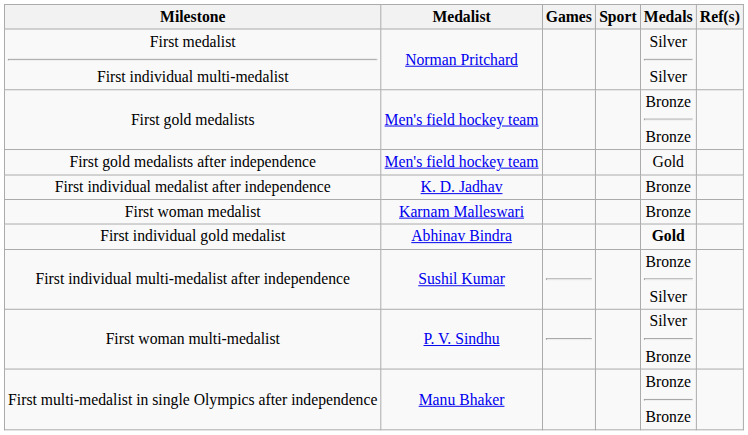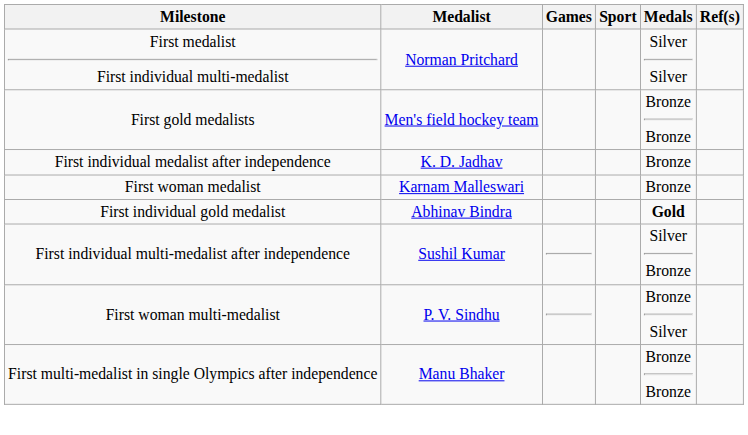 <table class="wikitable" style="text-align:center;">
 <tr>
 <th>Milestone</th>
 <th>Medalist</th>
 <th>Games</th>
 <th>Sport</th>
 <th>Medals</th>
 <th>Ref(s)</th>
 </tr>
 <tr>
 <td>First medalist<hr>First individual multi-medalist</td>
 <td><a href='#'>Norman Pritchard</a></td>
 <td> </td>
 <td></td>
 <td> Silver <hr>  Silver</td>
 <td><br></td>
 </tr>
 <tr>
 <td>First gold medalists</td>
 <td><a href='#'>Men's field hockey team</a></td>
 <td> </td>
 <td></td>
 <td> Bronze <hr>  Bronze</td>
-<td></td>
-</tr>
-<tr>
-<td>First gold medalists after independence</td>
-<td><a href='#'>Men's field hockey team</a></td>
-<td> </td>
-<td></td>
-<td> Gold</td>
 <td></td>
 </tr>
 <tr>
 <td>First individual medalist after independence</td>
 <td><a href='#'>K. D. Jadhav</a></td>
 <td> </td>
 <td></td>
 <td> Bronze</td>
 <td></td>
 </tr>
 <tr>
 <td>First woman medalist</td>
 <td><a href='#'>Karnam Malleswari</a></td>
 <td> </td>
 <td></td>
 <td> Bronze</td>
 <td></td>
 </tr>
 <tr>
 <td>First individual gold medalist</td>
 <td><a href='#'>Abhinav Bindra</a></td>
 <td> </td>
 <td></td>
 <td><strong> Gold</strong></td>
 <td></td>
 </tr>
 <tr>
 <td>First individual multi-medalist after independence</td>
 <td><a href='#'>Sushil Kumar</a></td>
 <td>  <hr>  </td>
 <td></td>
-<td> Bronze <hr>  Silver</td>
+<td> Silver <hr>  Bronze</td>
 <td></td>
 </tr>
 <tr>
 <td>First woman multi-medalist</td>
 <td><a href='#'>P. V. Sindhu</a></td>
 <td>  <hr>  </td>
 <td></td>
-<td> Silver <hr>  Bronze</td>
+<td> Bronze <hr>  Silver</td>
 <td></td>
 </tr>
 <tr>
 <td>First multi-medalist in single Olympics after independence</td>
 <td><a href='#'>Manu Bhaker</a></td>
 <td> </td>
 <td></td>
 <td> Bronze <hr>  Bronze</td>
 <td></td>
 </tr>
 </table>
